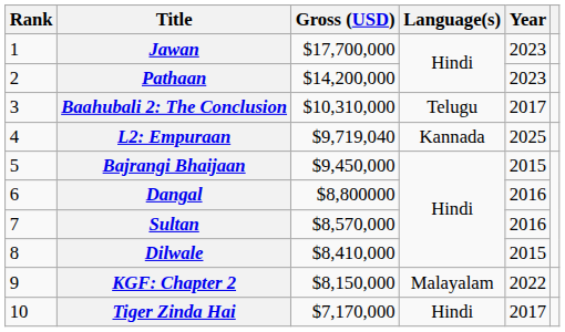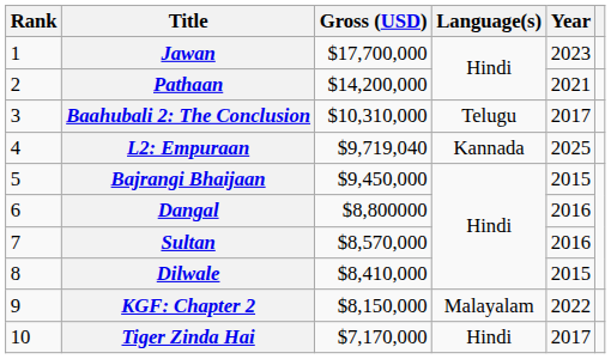 <table class="wikitable sortable plainrowheaders" style="margin:auto; margin:auto;">
 <tr>
 <th>Rank</th>
 <th>Title</th>
 <th>Gross (<a href='#'>USD</a>)</th>
 <th>Language(s)</th>
 <th>Year</th>
 <th class="unsortable"></th>
 </tr>
 <tr>
 <td>1</td>
 <th scope="row"><em><a href='#'>Jawan</a></em></th>
 <td align="right">$17,700,000</td>
 <td rowspan="2" style="text-align:center;">Hindi</td>
 <td style="text-align:center;">2023</td>
 <td style="text-align:center;"></td>
 </tr>
 <tr>
 <td>2</td>
 <th scope="row"><em><a href='#'>Pathaan</a></em></th>
 <td align="right">$14,200,000</td>
-<td style="text-align:center;">2023</td>
+<td style="text-align:center;">2021</td>
 <td style="text-align:center;"></td>
 </tr>
 <tr>
 <td>3</td>
 <th scope="row"><em><a href='#'>Baahubali 2: The Conclusion</a></em></th>
 <td align="right">$10,310,000</td>
 <td style="text-align:center;">Telugu</td>
 <td style="text-align:center;">2017</td>
 <td style="text-align:center;"></td>
 </tr>
 <tr>
 <td>4</td>
 <th scope="row"><em><a href='#'>L2: Empuraan</a></em></th>
 <td align="right">$9,719,040</td>
 <td style="text-align:center;">Kannada</td>
 <td style="text-align:center;">2025</td>
 <td></td>
 </tr>
 <tr>
 <td>5</td>
 <th scope="row"><em><a href='#'>Bajrangi Bhaijaan</a></em></th>
 <td align="right">$9,450,000</td>
 <td rowspan="4" style="text-align:center;">Hindi</td>
 <td style="text-align:center;">2015</td>
 <td rowspan="4" style="text-align:center;"></td>
 </tr>
 <tr>
 <td>6</td>
 <th scope="row"><em><a href='#'>Dangal</a></em></th>
 <td align="right">$8,800000</td>
 <td style="text-align:center;">2016</td>
 </tr>
 <tr>
 <td>7</td>
 <th scope="row"><em><a href='#'>Sultan</a></em></th>
 <td align="right">$8,570,000</td>
 <td style="text-align:center;">2016</td>
 </tr>
 <tr>
 <td>8</td>
 <th scope="row"><em><a href='#'>Dilwale</a></em></th>
 <td align="right">$8,410,000</td>
 <td style="text-align:center;">2015</td>
 </tr>
 <tr>
 <td>9</td>
 <th scope="row"><em><a href='#'>KGF: Chapter 2</a></em></th>
 <td align="right">$8,150,000</td>
 <td style="text-align:center;">Malayalam</td>
 <td style="text-align:center;">2022</td>
 <td style="text-align:center;"></td>
 </tr>
 <tr>
 <td>10</td>
 <th scope="row"><em><a href='#'>Tiger Zinda Hai</a></em></th>
 <td align="right">$7,170,000</td>
 <td style="text-align:center;">Hindi</td>
 <td style="text-align:center;">2017</td>
 <td style="text-align:center;"></td>
 </tr>
 </table>
